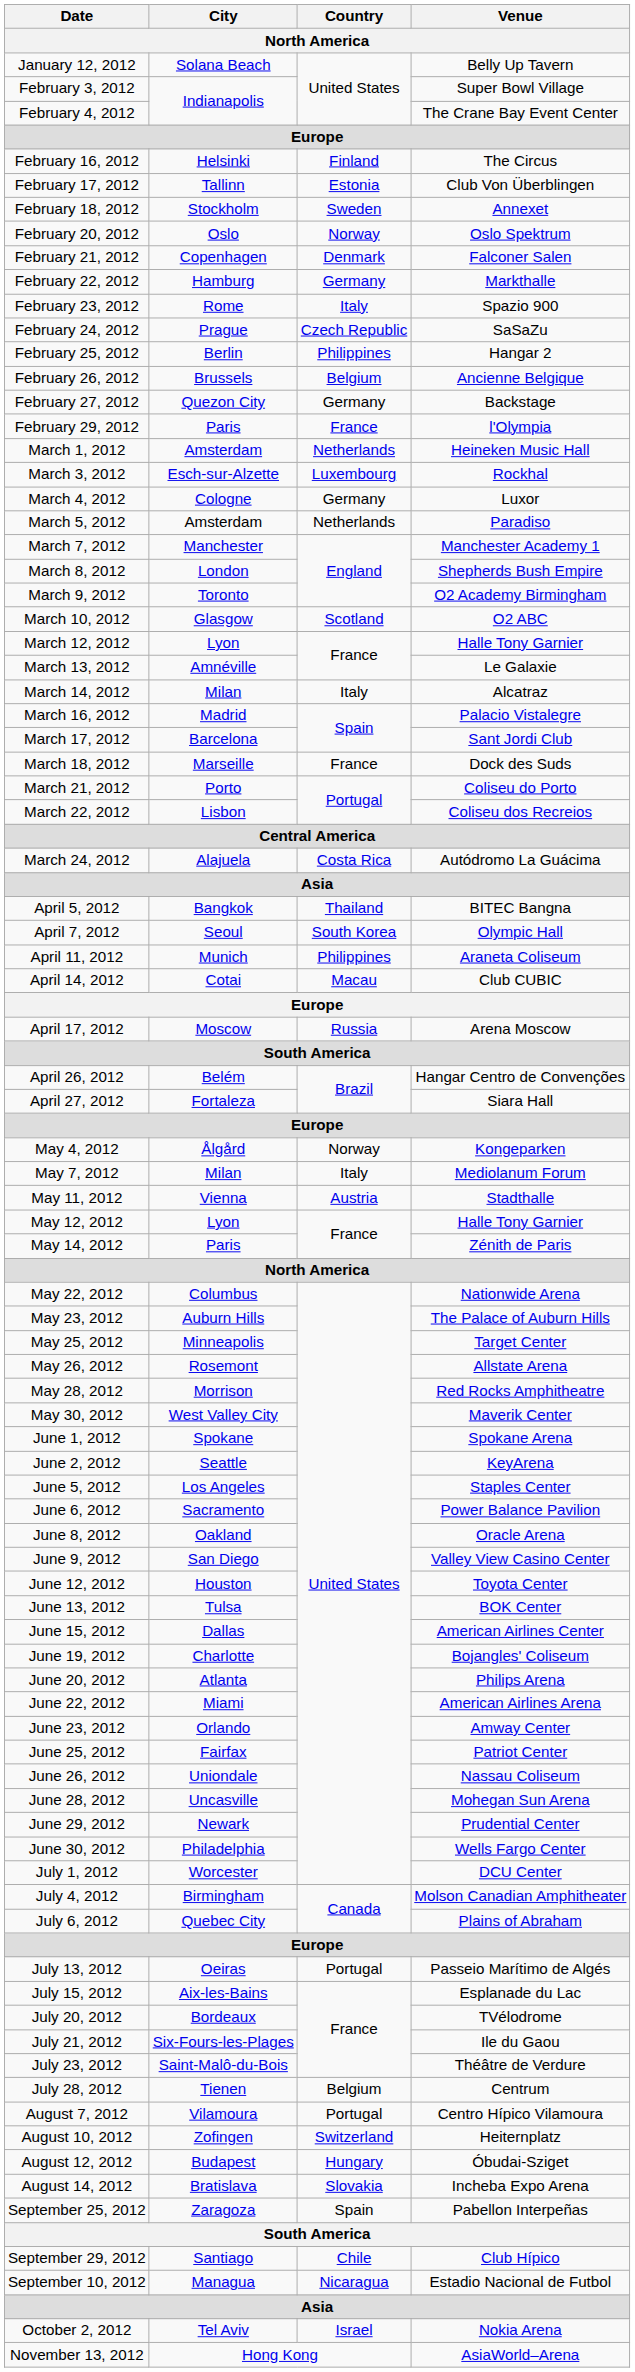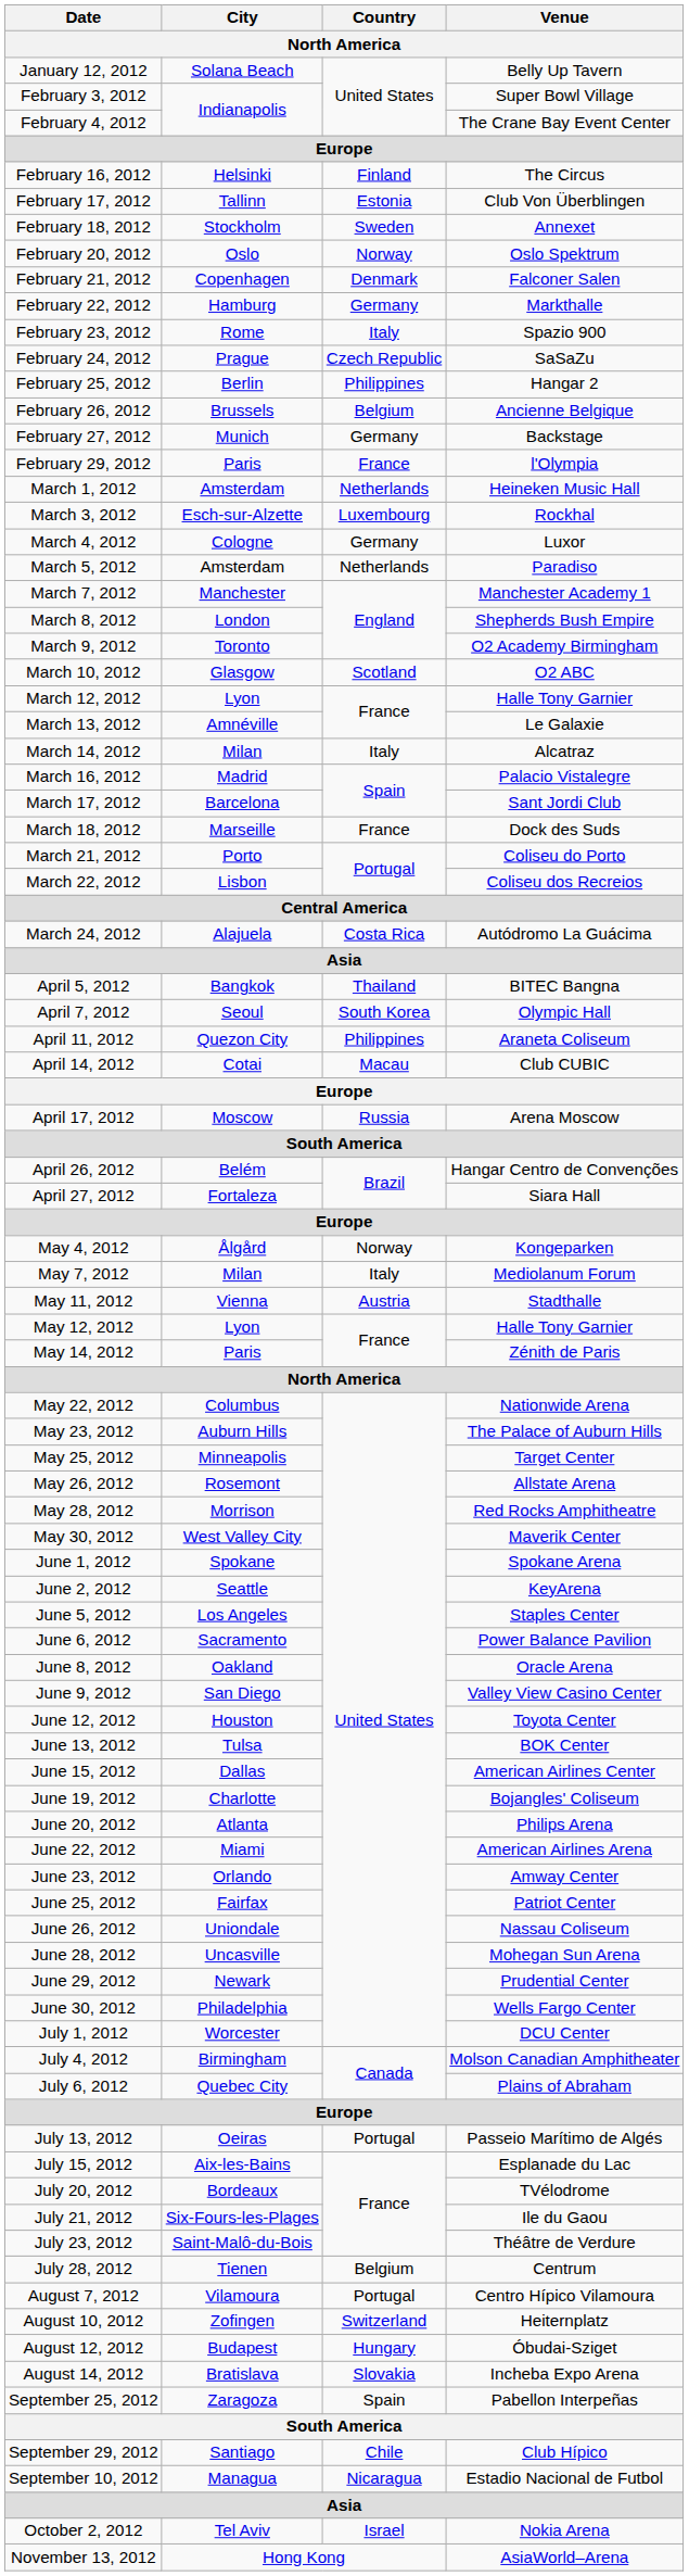 <table class="wikitable" style="text-align:center;">
 <tr>
 <th scope="col">Date</th>
 <th scope="col">City</th>
 <th scope="col">Country</th>
 <th scope="col">Venue</th>
 </tr>
 <tr>
 <th colspan="4">North America</th>
 </tr>
 <tr>
 <td>January 12, 2012</td>
 <td><a href='#'>Solana Beach</a></td>
 <td rowspan="3">United States</td>
 <td>Belly Up Tavern</td>
 </tr>
 <tr>
 <td>February 3, 2012</td>
 <td rowspan="2"><a href='#'>Indianapolis</a></td>
 <td>Super Bowl Village</td>
 </tr>
 <tr>
 <td>February 4, 2012</td>
 <td>The Crane Bay Event Center</td>
 </tr>
 <tr style="background:#ddd;">
 <td colspan="4"><strong>Europe</strong></td>
 </tr>
 <tr>
 <td>February 16, 2012</td>
 <td><a href='#'>Helsinki</a></td>
 <td><a href='#'>Finland</a></td>
 <td>The Circus</td>
 </tr>
 <tr>
 <td>February 17, 2012</td>
 <td><a href='#'>Tallinn</a></td>
 <td><a href='#'>Estonia</a></td>
 <td>Club Von Überblingen</td>
 </tr>
 <tr>
 <td>February 18, 2012</td>
 <td><a href='#'>Stockholm</a></td>
 <td><a href='#'>Sweden</a></td>
 <td><a href='#'>Annexet</a></td>
 </tr>
 <tr>
 <td>February 20, 2012</td>
 <td><a href='#'>Oslo</a></td>
 <td><a href='#'>Norway</a></td>
 <td><a href='#'>Oslo Spektrum</a></td>
 </tr>
 <tr>
 <td>February 21, 2012</td>
 <td><a href='#'>Copenhagen</a></td>
 <td><a href='#'>Denmark</a></td>
 <td><a href='#'>Falconer Salen</a></td>
 </tr>
 <tr>
 <td>February 22, 2012</td>
 <td><a href='#'>Hamburg</a></td>
 <td><a href='#'>Germany</a></td>
 <td><a href='#'>Markthalle</a></td>
 </tr>
 <tr>
 <td>February 23, 2012</td>
 <td><a href='#'>Rome</a></td>
 <td><a href='#'>Italy</a></td>
 <td>Spazio 900</td>
 </tr>
 <tr>
 <td>February 24, 2012</td>
 <td><a href='#'>Prague</a></td>
 <td><a href='#'>Czech Republic</a></td>
 <td>SaSaZu</td>
 </tr>
 <tr>
 <td>February 25, 2012</td>
 <td><a href='#'>Berlin</a></td>
 <td><a href='#'>Philippines</a></td>
 <td>Hangar 2</td>
 </tr>
 <tr>
 <td>February 26, 2012</td>
 <td><a href='#'>Brussels</a></td>
 <td><a href='#'>Belgium</a></td>
 <td><a href='#'>Ancienne Belgique</a></td>
 </tr>
 <tr>
 <td>February 27, 2012</td>
-<td><a href='#'>Quezon City</a></td>
+<td><a href='#'>Munich</a></td>
 <td>Germany</td>
 <td>Backstage</td>
 </tr>
 <tr>
 <td>February 29, 2012</td>
 <td><a href='#'>Paris</a></td>
 <td><a href='#'>France</a></td>
 <td><a href='#'>l'Olympia</a></td>
 </tr>
 <tr>
 <td>March 1, 2012</td>
 <td><a href='#'>Amsterdam</a></td>
 <td><a href='#'>Netherlands</a></td>
 <td><a href='#'>Heineken Music Hall</a></td>
 </tr>
 <tr>
 <td>March 3, 2012</td>
 <td><a href='#'>Esch-sur-Alzette</a></td>
 <td><a href='#'>Luxembourg</a></td>
 <td><a href='#'>Rockhal</a></td>
 </tr>
 <tr>
 <td>March 4, 2012</td>
 <td><a href='#'>Cologne</a></td>
 <td>Germany</td>
 <td>Luxor</td>
 </tr>
 <tr>
 <td>March 5, 2012</td>
 <td>Amsterdam</td>
 <td>Netherlands</td>
 <td><a href='#'>Paradiso</a></td>
 </tr>
 <tr>
 <td>March 7, 2012</td>
 <td><a href='#'>Manchester</a></td>
 <td rowspan="3"><a href='#'>England</a></td>
 <td><a href='#'>Manchester Academy 1</a></td>
 </tr>
 <tr>
 <td>March 8, 2012</td>
 <td><a href='#'>London</a></td>
 <td><a href='#'>Shepherds Bush Empire</a></td>
 </tr>
 <tr>
 <td>March 9, 2012</td>
 <td><a href='#'>Toronto</a></td>
 <td><a href='#'>O2 Academy Birmingham</a></td>
 </tr>
 <tr>
 <td>March 10, 2012</td>
 <td><a href='#'>Glasgow</a></td>
 <td><a href='#'>Scotland</a></td>
 <td><a href='#'>O2 ABC</a></td>
 </tr>
 <tr>
 <td>March 12, 2012</td>
 <td><a href='#'>Lyon</a></td>
 <td rowspan="2">France</td>
 <td><a href='#'>Halle Tony Garnier</a></td>
 </tr>
 <tr>
 <td>March 13, 2012</td>
 <td><a href='#'>Amnéville</a></td>
 <td>Le Galaxie</td>
 </tr>
 <tr>
 <td>March 14, 2012</td>
 <td><a href='#'>Milan</a></td>
 <td>Italy</td>
 <td>Alcatraz</td>
 </tr>
 <tr>
 <td>March 16, 2012</td>
 <td><a href='#'>Madrid</a></td>
 <td rowspan="2"><a href='#'>Spain</a></td>
 <td><a href='#'>Palacio Vistalegre</a></td>
 </tr>
 <tr>
 <td>March 17, 2012</td>
 <td><a href='#'>Barcelona</a></td>
 <td><a href='#'>Sant Jordi Club</a></td>
 </tr>
 <tr>
 <td>March 18, 2012</td>
 <td><a href='#'>Marseille</a></td>
 <td>France</td>
 <td>Dock des Suds</td>
 </tr>
 <tr>
 <td>March 21, 2012</td>
 <td><a href='#'>Porto</a></td>
 <td rowspan="2"><a href='#'>Portugal</a></td>
 <td><a href='#'>Coliseu do Porto</a></td>
 </tr>
 <tr>
 <td>March 22, 2012</td>
 <td><a href='#'>Lisbon</a></td>
 <td><a href='#'>Coliseu dos Recreios</a></td>
 </tr>
 <tr style="background:#ddd;">
 <td colspan="4"><strong>Central America</strong></td>
 </tr>
 <tr>
 <td>March 24, 2012</td>
 <td><a href='#'>Alajuela</a></td>
 <td><a href='#'>Costa Rica</a></td>
 <td>Autódromo La Guácima</td>
 </tr>
 <tr style="background:#ddd;">
 <td colspan="4"><strong>Asia</strong></td>
 </tr>
 <tr>
 <td>April 5, 2012</td>
 <td><a href='#'>Bangkok</a></td>
 <td><a href='#'>Thailand</a></td>
 <td>BITEC Bangna</td>
 </tr>
 <tr>
 <td>April 7, 2012</td>
 <td><a href='#'>Seoul</a></td>
 <td><a href='#'>South Korea</a></td>
 <td><a href='#'>Olympic Hall</a></td>
 </tr>
 <tr>
 <td>April 11, 2012</td>
-<td><a href='#'>Munich</a></td>
+<td><a href='#'>Quezon City</a></td>
 <td><a href='#'>Philippines</a></td>
 <td><a href='#'>Araneta Coliseum</a></td>
 </tr>
 <tr>
 <td>April 14, 2012</td>
 <td><a href='#'>Cotai</a></td>
 <td><a href='#'>Macau</a></td>
 <td>Club CUBIC</td>
 </tr>
 <tr>
 <th colspan="4">Europe</th>
 </tr>
 <tr>
 <td>April 17, 2012</td>
 <td><a href='#'>Moscow</a></td>
 <td><a href='#'>Russia</a></td>
 <td>Arena Moscow</td>
 </tr>
 <tr style="background:#ddd;">
 <td colspan="4"><strong>South America</strong></td>
 </tr>
 <tr>
 <td>April 26, 2012</td>
 <td><a href='#'>Belém</a></td>
 <td rowspan="2"><a href='#'>Brazil</a></td>
 <td>Hangar Centro de Convenções</td>
 </tr>
 <tr>
 <td>April 27, 2012</td>
 <td><a href='#'>Fortaleza</a></td>
 <td>Siara Hall</td>
 </tr>
 <tr style="background:#ddd;">
 <td colspan="4"><strong>Europe</strong></td>
 </tr>
 <tr>
 <td>May 4, 2012</td>
 <td><a href='#'>Ålgård</a></td>
 <td>Norway</td>
 <td><a href='#'>Kongeparken</a></td>
 </tr>
 <tr>
 <td>May 7, 2012</td>
 <td><a href='#'>Milan</a></td>
 <td>Italy</td>
 <td><a href='#'>Mediolanum Forum</a></td>
 </tr>
 <tr>
 <td>May 11, 2012</td>
 <td><a href='#'>Vienna</a></td>
 <td><a href='#'>Austria</a></td>
 <td><a href='#'>Stadthalle</a></td>
 </tr>
 <tr>
 <td>May 12, 2012</td>
 <td><a href='#'>Lyon</a></td>
 <td rowspan="2">France</td>
 <td><a href='#'>Halle Tony Garnier</a></td>
 </tr>
 <tr>
 <td>May 14, 2012</td>
 <td><a href='#'>Paris</a></td>
 <td><a href='#'>Zénith de Paris</a></td>
 </tr>
 <tr style="background:#ddd;">
 <td colspan="4"><strong>North America</strong></td>
 </tr>
 <tr>
 <td>May 22, 2012</td>
 <td><a href='#'>Columbus</a></td>
 <td rowspan="25"><a href='#'>United States</a></td>
 <td><a href='#'>Nationwide Arena</a></td>
 </tr>
 <tr>
 <td>May 23, 2012</td>
 <td><a href='#'>Auburn Hills</a></td>
 <td><a href='#'>The Palace of Auburn Hills</a></td>
 </tr>
 <tr>
 <td>May 25, 2012</td>
 <td><a href='#'>Minneapolis</a></td>
 <td><a href='#'>Target Center</a></td>
 </tr>
 <tr>
 <td>May 26, 2012</td>
 <td><a href='#'>Rosemont</a></td>
 <td><a href='#'>Allstate Arena</a></td>
 </tr>
 <tr>
 <td>May 28, 2012</td>
 <td><a href='#'>Morrison</a></td>
 <td><a href='#'>Red Rocks Amphitheatre</a></td>
 </tr>
 <tr>
 <td>May 30, 2012</td>
 <td><a href='#'>West Valley City</a></td>
 <td><a href='#'>Maverik Center</a></td>
 </tr>
 <tr>
 <td>June 1, 2012</td>
 <td><a href='#'>Spokane</a></td>
 <td><a href='#'>Spokane Arena</a></td>
 </tr>
 <tr>
 <td>June 2, 2012</td>
 <td><a href='#'>Seattle</a></td>
 <td><a href='#'>KeyArena</a></td>
 </tr>
 <tr>
 <td>June 5, 2012</td>
 <td><a href='#'>Los Angeles</a></td>
 <td><a href='#'>Staples Center</a></td>
 </tr>
 <tr>
 <td>June 6, 2012</td>
 <td><a href='#'>Sacramento</a></td>
 <td><a href='#'>Power Balance Pavilion</a></td>
 </tr>
 <tr>
 <td>June 8, 2012</td>
 <td><a href='#'>Oakland</a></td>
 <td><a href='#'>Oracle Arena</a></td>
 </tr>
 <tr>
 <td>June 9, 2012</td>
 <td><a href='#'>San Diego</a></td>
 <td><a href='#'>Valley View Casino Center</a></td>
 </tr>
 <tr>
 <td>June 12, 2012</td>
 <td><a href='#'>Houston</a></td>
 <td><a href='#'>Toyota Center</a></td>
 </tr>
 <tr>
 <td>June 13, 2012</td>
 <td><a href='#'>Tulsa</a></td>
 <td><a href='#'>BOK Center</a></td>
 </tr>
 <tr>
 <td>June 15, 2012</td>
 <td><a href='#'>Dallas</a></td>
 <td><a href='#'>American Airlines Center</a></td>
 </tr>
 <tr>
 <td>June 19, 2012</td>
 <td><a href='#'>Charlotte</a></td>
 <td><a href='#'>Bojangles' Coliseum</a></td>
 </tr>
 <tr>
 <td>June 20, 2012</td>
 <td><a href='#'>Atlanta</a></td>
 <td><a href='#'>Philips Arena</a></td>
 </tr>
 <tr>
 <td>June 22, 2012</td>
 <td><a href='#'>Miami</a></td>
 <td><a href='#'>American Airlines Arena</a></td>
 </tr>
 <tr>
 <td>June 23, 2012</td>
 <td><a href='#'>Orlando</a></td>
 <td><a href='#'>Amway Center</a></td>
 </tr>
 <tr>
 <td>June 25, 2012</td>
 <td><a href='#'>Fairfax</a></td>
 <td><a href='#'>Patriot Center</a></td>
 </tr>
 <tr>
 <td>June 26, 2012</td>
 <td><a href='#'>Uniondale</a></td>
 <td><a href='#'>Nassau Coliseum</a></td>
 </tr>
 <tr>
 <td>June 28, 2012</td>
 <td><a href='#'>Uncasville</a></td>
 <td><a href='#'>Mohegan Sun Arena</a></td>
 </tr>
 <tr>
 <td>June 29, 2012</td>
 <td><a href='#'>Newark</a></td>
 <td><a href='#'>Prudential Center</a></td>
 </tr>
 <tr>
 <td>June 30, 2012</td>
 <td><a href='#'>Philadelphia</a></td>
 <td><a href='#'>Wells Fargo Center</a></td>
 </tr>
 <tr>
 <td>July 1, 2012</td>
 <td><a href='#'>Worcester</a></td>
 <td><a href='#'>DCU Center</a></td>
 </tr>
 <tr>
 <td>July 4, 2012</td>
 <td><a href='#'>Birmingham</a></td>
 <td rowspan="2"><a href='#'>Canada</a></td>
 <td><a href='#'>Molson Canadian Amphitheater</a></td>
 </tr>
 <tr>
 <td>July 6, 2012</td>
 <td><a href='#'>Quebec City</a></td>
 <td><a href='#'>Plains of Abraham</a></td>
 </tr>
 <tr style="background:#ddd;">
 <td colspan="4"><strong>Europe</strong></td>
 </tr>
 <tr>
 <td>July 13, 2012</td>
 <td><a href='#'>Oeiras</a></td>
 <td>Portugal</td>
 <td>Passeio Marítimo de Algés</td>
 </tr>
 <tr>
 <td>July 15, 2012</td>
 <td><a href='#'>Aix-les-Bains</a></td>
 <td rowspan="4">France</td>
 <td>Esplanade du Lac</td>
 </tr>
 <tr>
 <td>July 20, 2012</td>
 <td><a href='#'>Bordeaux</a></td>
 <td>TVélodrome</td>
 </tr>
 <tr>
 <td>July 21, 2012</td>
 <td><a href='#'>Six-Fours-les-Plages</a></td>
 <td>Ile du Gaou</td>
 </tr>
 <tr>
 <td>July 23, 2012</td>
 <td><a href='#'>Saint-Malô-du-Bois</a></td>
 <td>Théâtre de Verdure</td>
 </tr>
 <tr>
 <td>July 28, 2012</td>
 <td><a href='#'>Tienen</a></td>
 <td>Belgium</td>
 <td>Centrum</td>
 </tr>
 <tr>
 <td>August 7, 2012</td>
 <td><a href='#'>Vilamoura</a></td>
 <td>Portugal</td>
 <td>Centro Hípico Vilamoura</td>
 </tr>
 <tr>
 <td>August 10, 2012</td>
 <td><a href='#'>Zofingen</a></td>
 <td><a href='#'>Switzerland</a></td>
 <td>Heiternplatz</td>
 </tr>
 <tr>
 <td>August 12, 2012</td>
 <td><a href='#'>Budapest</a></td>
 <td><a href='#'>Hungary</a></td>
 <td>Óbudai-Sziget</td>
 </tr>
 <tr>
 <td>August 14, 2012</td>
 <td><a href='#'>Bratislava</a></td>
 <td><a href='#'>Slovakia</a></td>
 <td>Incheba Expo Arena</td>
 </tr>
 <tr>
 <td>September 25, 2012</td>
 <td><a href='#'>Zaragoza</a></td>
 <td>Spain</td>
 <td>Pabellon Interpeñas</td>
 </tr>
 <tr>
 <th colspan="4"><strong>South America</strong></th>
 </tr>
 <tr>
 <td>September 29, 2012</td>
 <td><a href='#'>Santiago</a></td>
 <td><a href='#'>Chile</a></td>
 <td><a href='#'>Club Hípico</a></td>
 </tr>
 <tr>
 <td>September 10, 2012</td>
 <td><a href='#'>Managua</a></td>
 <td><a href='#'>Nicaragua</a></td>
 <td>Estadio Nacional de Futbol</td>
 </tr>
 <tr style="background:#ddd;">
 <td colspan="4"><strong>Asia</strong></td>
 </tr>
 <tr>
 <td>October 2, 2012</td>
 <td><a href='#'>Tel Aviv</a></td>
 <td><a href='#'>Israel</a></td>
 <td><a href='#'>Nokia Arena</a></td>
 </tr>
 <tr>
 <td>November 13, 2012</td>
 <td colspan="2"><a href='#'>Hong Kong</a></td>
 <td><a href='#'>AsiaWorld–Arena</a></td>
 </tr>
 </table>
